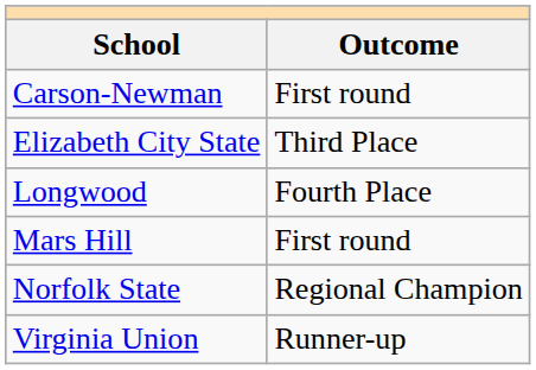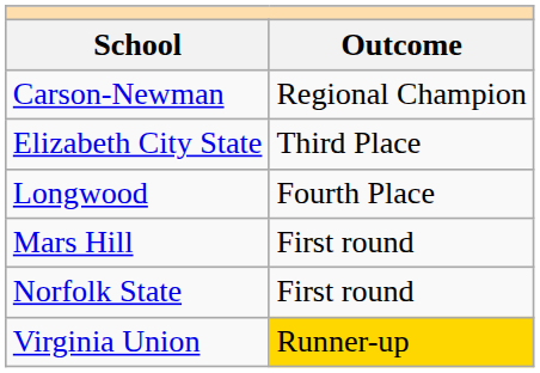 <table class="wikitable" style="float:left; margin-right:1em;">
 <tr>
 <th colspan="3" style="background:#ffdead;"></th>
 </tr>
 <tr>
 <th>School</th>
 <th>Outcome</th>
 </tr>
 <tr>
 <td><a href='#'>Carson-Newman</a></td>
-<td>First round</td>
+<td>Regional Champion</td>
 </tr>
 <tr>
 <td><a href='#'>Elizabeth City State</a></td>
 <td>Third Place</td>
 </tr>
 <tr>
 <td><a href='#'>Longwood</a></td>
 <td>Fourth Place</td>
 </tr>
 <tr>
 <td><a href='#'>Mars Hill</a></td>
 <td>First round</td>
 </tr>
 <tr>
 <td><a href='#'>Norfolk State</a></td>
-<td>Regional Champion</td>
+<td>First round</td>
 </tr>
 <tr>
 <td><a href='#'>Virginia Union</a></td>
-<td>Runner-up</td>
+<td style="background: gold;">Runner-up</td>
 </tr>
 </table>
